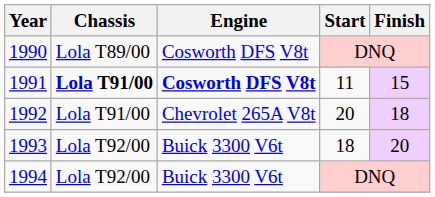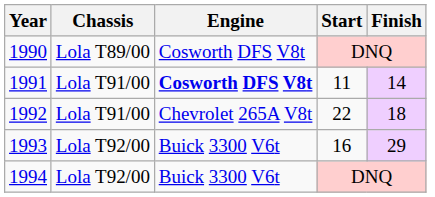 <table class="wikitable" style="font-size: 95%;">
 <tr>
 <th>Year</th>
 <th>Chassis</th>
 <th>Engine</th>
 <th>Start</th>
 <th>Finish</th>
 </tr>
 <tr>
 <td><a href='#'>1990</a></td>
 <td><a href='#'>Lola</a> T89/00</td>
 <td><a href='#'>Cosworth</a> <a href='#'>DFS</a> <a href='#'>V8</a><a href='#'>t</a></td>
 <td colspan=2 align=center style="background:#FFCFCF;">DNQ</td>
 </tr>
 <tr>
 <td><a href='#'>1991</a></td>
-<td><strong><a href='#'>Lola</a> T91/00</strong></td>
+<td><a href='#'>Lola</a> T91/00</td>
 <td><strong><a href='#'>Cosworth</a> <a href='#'>DFS</a> <a href='#'>V8</a><a href='#'>t</a></strong></td>
 <td align=center>11</td>
-<td align=center style="background:#EFCFFF;">15</td>
+<td align=center style="background:#EFCFFF;">14</td>
 </tr>
 <tr>
 <td><a href='#'>1992</a></td>
 <td><a href='#'>Lola</a> T91/00</td>
 <td><a href='#'>Chevrolet</a> <a href='#'>265A</a> <a href='#'>V8</a><a href='#'>t</a></td>
-<td align=center>20</td>
+<td align=center>22</td>
 <td align=center style="background:#EFCFFF;">18</td>
 </tr>
 <tr>
 <td><a href='#'>1993</a></td>
 <td><a href='#'>Lola</a> T92/00</td>
 <td><a href='#'>Buick</a> <a href='#'>3300</a> <a href='#'>V6</a><a href='#'>t</a></td>
-<td align=center>18</td>
-<td align=center style="background:#EFCFFF;">20</td>
+<td align=center>16</td>
+<td align=center style="background:#EFCFFF;">29</td>
 </tr>
 <tr>
 <td><a href='#'>1994</a></td>
 <td><a href='#'>Lola</a> T92/00</td>
 <td><a href='#'>Buick</a> <a href='#'>3300</a> <a href='#'>V6</a><a href='#'>t</a></td>
 <td colspan=2 align=center style="background:#FFCFCF;">DNQ</td>
 </tr>
 </table>
